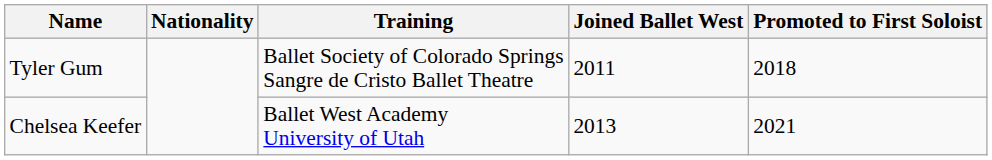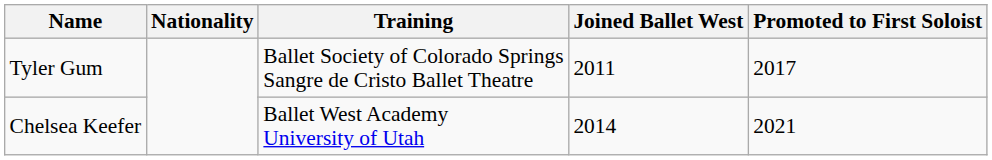 <table class="wikitable">
 <tr>
 <th>Name</th>
 <th>Nationality</th>
 <th>Training</th>
 <th>Joined Ballet West</th>
 <th>Promoted to First Soloist</th>
 </tr>
 <tr>
 <td> Tyler Gum</td>
 <td rowspan="2"></td>
 <td>Ballet Society of Colorado Springs<br>Sangre de Cristo Ballet Theatre</td>
 <td>2011</td>
-<td>2018</td>
+<td>2017</td>
 </tr>
 <tr>
 <td> Chelsea Keefer</td>
 <td>Ballet West Academy<br><a href='#'>University of Utah</a></td>
-<td>2013</td>
+<td>2014</td>
 <td>2021</td>
 </tr>
 </table>
